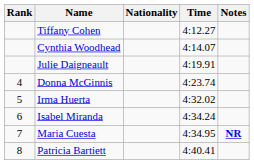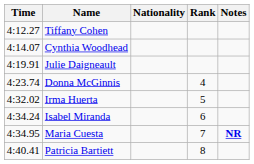 <table class="wikitable sortable" style="text-align:center">
 <tr>
-<th>Rank</th>
+<th>Time</th>
 <th>Name</th>
 <th>Nationality</th>
-<th>Time</th>
+<th>Rank</th>
 <th>Notes</th>
 </tr>
 <tr>
-<td></td>
+<td>4:12.27</td>
 <td align=left><a href='#'>Tiffany Cohen</a></td>
 <td align=left></td>
-<td>4:12.27</td>
+<td></td>
 <td></td>
 </tr>
 <tr>
-<td></td>
+<td>4:14.07</td>
 <td align=left><a href='#'>Cynthia Woodhead</a></td>
 <td align=left></td>
-<td>4:14.07</td>
+<td></td>
 <td></td>
 </tr>
 <tr>
-<td></td>
+<td>4:19.91</td>
 <td align=left><a href='#'>Julie Daigneault</a></td>
 <td align=left></td>
-<td>4:19.91</td>
+<td></td>
 <td></td>
 </tr>
 <tr>
-<td>4</td>
+<td>4:23.74</td>
 <td align=left><a href='#'>Donna McGinnis</a></td>
 <td align=left></td>
-<td>4:23.74</td>
+<td>4</td>
 <td></td>
 </tr>
 <tr>
-<td>5</td>
+<td>4:32.02</td>
 <td align=left><a href='#'>Irma Huerta</a></td>
 <td align=left></td>
-<td>4:32.02</td>
+<td>5</td>
 <td></td>
 </tr>
 <tr>
-<td>6</td>
+<td>4:34.24</td>
 <td align=left><a href='#'>Isabel Miranda</a></td>
 <td align=left></td>
-<td>4:34.24</td>
+<td>6</td>
 <td></td>
 </tr>
 <tr>
-<td>7</td>
+<td>4:34.95</td>
 <td align=left><a href='#'>Maria Cuesta</a></td>
 <td align=left></td>
-<td>4:34.95</td>
+<td>7</td>
 <td><strong><a href='#'>NR</a></strong></td>
 </tr>
 <tr>
-<td>8</td>
+<td>4:40.41</td>
 <td align=left><a href='#'>Patricia Bartiett</a></td>
 <td align=left></td>
-<td>4:40.41</td>
+<td>8</td>
 <td></td>
 </tr>
 </table>
